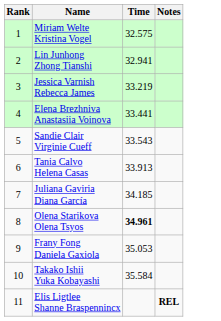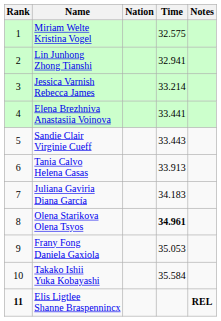 <table class="wikitable sortable" style="text-align:center">
 <tr>
 <th>Rank</th>
 <th>Name</th>
+<th>Nation</th>
 <th>Time</th>
 <th>Notes</th>
 </tr>
 <tr bgcolor="ccffcc">
 <td>1</td>
 <td align=left><a href='#'>Miriam Welte</a><br><a href='#'>Kristina Vogel</a></td>
+<td align=left></td>
 <td>32.575</td>
 <td></td>
 </tr>
 <tr bgcolor="ccffcc">
 <td>2</td>
 <td align=left><a href='#'>Lin Junhong</a><br><a href='#'>Zhong Tianshi</a></td>
+<td align=left></td>
 <td>32.941</td>
 <td></td>
 </tr>
 <tr bgcolor="ccffcc">
 <td>3</td>
 <td align=left><a href='#'>Jessica Varnish</a><br><a href='#'>Rebecca James</a></td>
-<td>33.219</td>
+<td align=left></td>
+<td>33.214</td>
 <td></td>
 </tr>
 <tr bgcolor="ccffcc">
 <td>4</td>
 <td align=left><a href='#'>Elena Brezhniva</a><br><a href='#'>Anastasiia Voinova</a></td>
+<td align=left></td>
 <td>33.441</td>
 <td></td>
 </tr>
 <tr>
 <td>5</td>
 <td align=left><a href='#'>Sandie Clair</a><br><a href='#'>Virginie Cueff</a></td>
-<td>33.543</td>
+<td align=left></td>
+<td>33.443</td>
 <td></td>
 </tr>
 <tr>
 <td>6</td>
 <td align=left><a href='#'>Tania Calvo</a><br><a href='#'>Helena Casas</a></td>
+<td align=left></td>
 <td>33.913</td>
 <td></td>
 </tr>
 <tr>
 <td>7</td>
 <td align=left><a href='#'>Juliana Gaviria</a><br><a href='#'>Diana García</a></td>
-<td>34.185</td>
+<td align=left></td>
+<td>34.183</td>
 <td></td>
 </tr>
 <tr>
 <td>8</td>
 <td align=left><a href='#'>Olena Starikova</a><br><a href='#'>Olena Tsyos</a></td>
+<td align=left></td>
 <td><strong>34.961</strong></td>
 <td></td>
 </tr>
 <tr>
 <td>9</td>
 <td align=left><a href='#'>Frany Fong</a><br><a href='#'>Daniela Gaxiola</a></td>
+<td align=left></td>
 <td>35.053</td>
 <td></td>
 </tr>
 <tr>
 <td>10</td>
 <td align=left><a href='#'>Takako Ishii</a><br><a href='#'>Yuka Kobayashi</a></td>
+<td align=left></td>
 <td>35.584</td>
 <td></td>
 </tr>
 <tr>
-<td>11</td>
+<td><strong>11</strong></td>
 <td align=left><a href='#'>Elis Ligtlee</a><br><a href='#'>Shanne Braspennincx</a></td>
+<td align=left></td>
 <td></td>
 <td><strong>REL</strong></td>
 </tr>
 </table>
